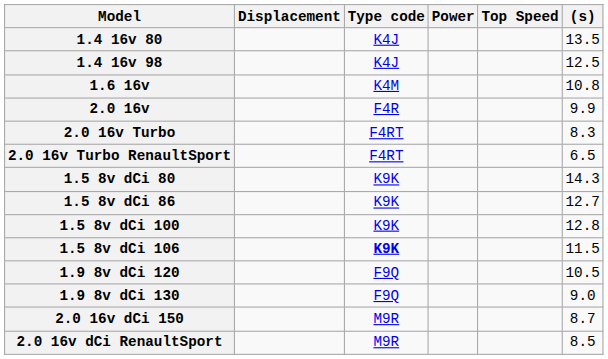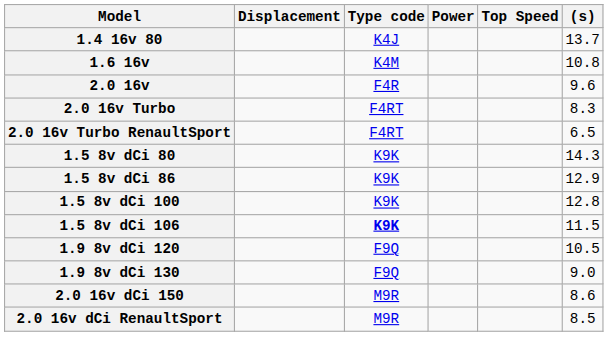 <table class="wikitable" style="text-align: center;">
 <tr style="text-align:center; vertical-align:middle;">
 <th>Model</th>
 <th>Displacement</th>
 <th>Type code</th>
 <th>Power</th>
 <th>Top Speed</th>
 <th> (s)</th>
 </tr>
 <tr>
 <th>1.4 16v 80</th>
 <td></td>
 <td><a href='#'>K4J</a></td>
 <td></td>
 <td></td>
-<td>13.5</td>
-</tr>
-<tr>
-<th>1.4 16v 98</th>
-<td></td>
-<td><a href='#'>K4J</a></td>
-<td></td>
-<td></td>
-<td>12.5</td>
+<td>13.7</td>
 </tr>
 <tr>
 <th>1.6 16v</th>
 <td></td>
 <td><a href='#'>K4M</a></td>
 <td></td>
 <td></td>
 <td>10.8</td>
 </tr>
 <tr>
 <th>2.0 16v</th>
 <td></td>
 <td><a href='#'>F4R</a></td>
 <td></td>
 <td></td>
-<td>9.9</td>
+<td>9.6</td>
 </tr>
 <tr>
 <th>2.0 16v Turbo</th>
 <td></td>
 <td><a href='#'>F4RT</a></td>
 <td></td>
 <td></td>
 <td>8.3</td>
 </tr>
 <tr>
 <th>2.0 16v Turbo RenaultSport</th>
 <td></td>
 <td><a href='#'>F4RT</a></td>
 <td></td>
 <td></td>
 <td>6.5</td>
 </tr>
 <tr>
 <th>1.5 8v dCi 80</th>
 <td></td>
 <td><a href='#'>K9K</a></td>
 <td></td>
 <td></td>
 <td>14.3</td>
 </tr>
 <tr>
 <th>1.5 8v dCi 86</th>
 <td></td>
 <td><a href='#'>K9K</a></td>
 <td></td>
 <td></td>
-<td>12.7</td>
+<td>12.9</td>
 </tr>
 <tr>
 <th>1.5 8v dCi 100</th>
 <td></td>
 <td><a href='#'>K9K</a></td>
 <td></td>
 <td></td>
 <td>12.8</td>
 </tr>
 <tr>
 <th>1.5 8v dCi 106</th>
 <td></td>
 <td><strong><a href='#'>K9K</a></strong></td>
 <td></td>
 <td></td>
 <td>11.5</td>
 </tr>
 <tr>
 <th>1.9 8v dCi 120</th>
 <td></td>
 <td><a href='#'>F9Q</a></td>
 <td></td>
 <td></td>
 <td>10.5</td>
 </tr>
 <tr>
 <th>1.9 8v dCi 130</th>
 <td></td>
 <td><a href='#'>F9Q</a></td>
 <td></td>
 <td></td>
 <td>9.0</td>
 </tr>
 <tr>
 <th>2.0 16v dCi 150</th>
 <td></td>
 <td><a href='#'>M9R</a></td>
 <td></td>
 <td></td>
-<td>8.7</td>
+<td>8.6</td>
 </tr>
 <tr>
 <th>2.0 16v dCi RenaultSport</th>
 <td></td>
 <td><a href='#'>M9R</a></td>
 <td></td>
 <td></td>
 <td>8.5</td>
 </tr>
 </table>
